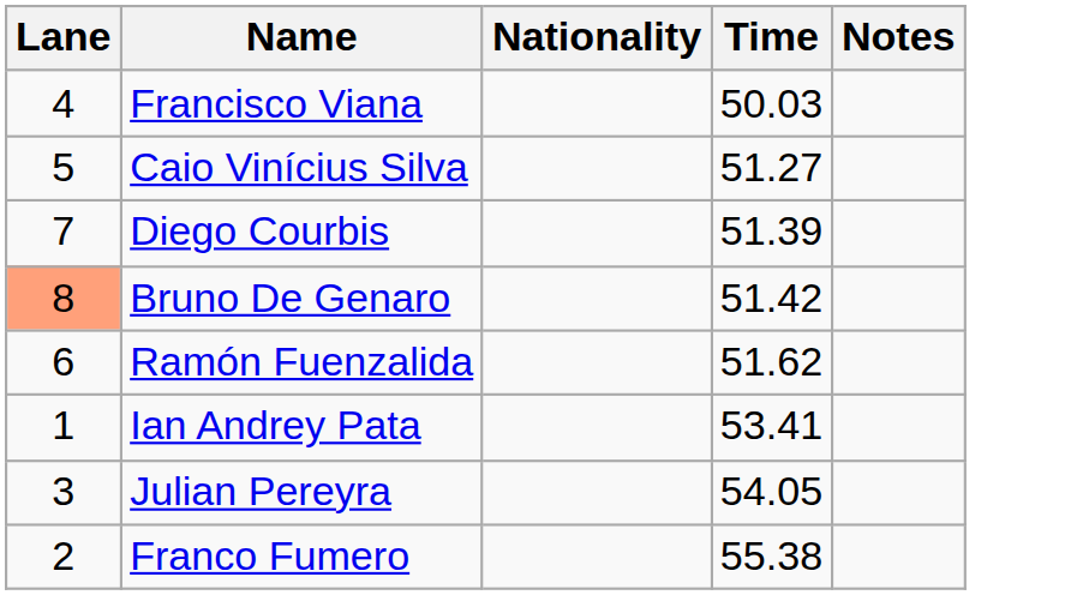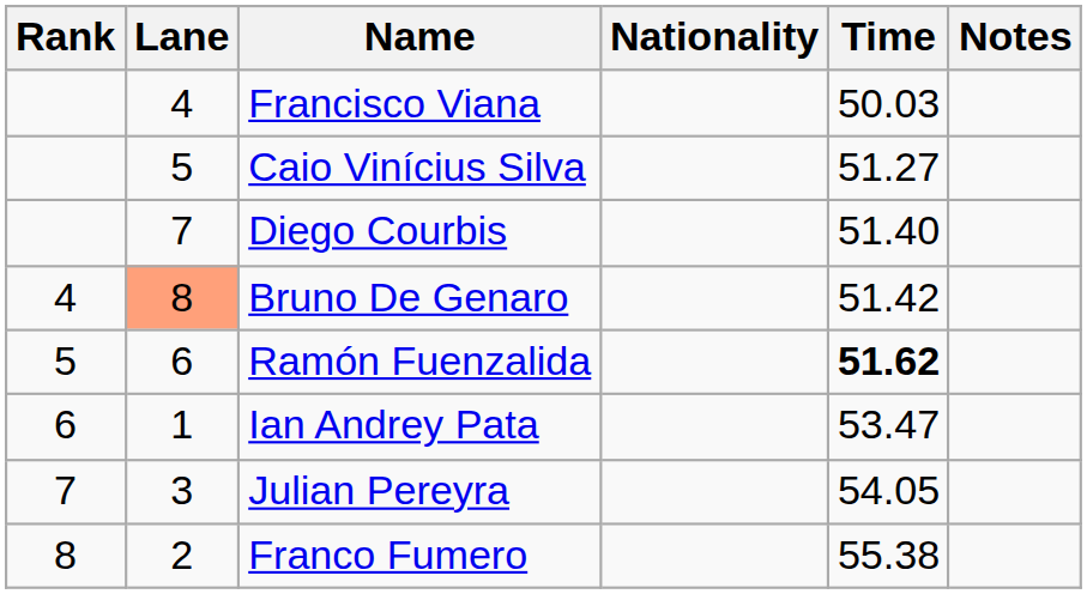 <table class="wikitable sortable" style="text-align:center">
 <tr>
+<th>Rank</th>
 <th>Lane</th>
 <th>Name</th>
 <th>Nationality</th>
 <th>Time</th>
 <th>Notes</th>
 </tr>
 <tr>
+<td></td>
 <td>4</td>
 <td align=left><a href='#'>Francisco Viana</a></td>
 <td align=left></td>
 <td>50.03</td>
 <td></td>
 </tr>
 <tr>
+<td></td>
 <td>5</td>
 <td align=left><a href='#'>Caio Vinícius Silva</a></td>
 <td align=left></td>
 <td>51.27</td>
 <td></td>
 </tr>
 <tr>
+<td></td>
 <td>7</td>
 <td align=left><a href='#'>Diego Courbis</a></td>
 <td align=left></td>
-<td>51.39</td>
+<td>51.40</td>
 <td></td>
 </tr>
 <tr>
+<td>4</td>
 <td style="background: lightsalmon;">8</td>
 <td align=left><a href='#'>Bruno De Genaro</a></td>
 <td align=left></td>
 <td>51.42</td>
 <td></td>
 </tr>
 <tr>
+<td>5</td>
 <td>6</td>
 <td align=left><a href='#'>Ramón Fuenzalida</a></td>
 <td align=left></td>
-<td>51.62</td>
+<td><strong>51.62</strong></td>
 <td></td>
 </tr>
 <tr>
+<td>6</td>
 <td>1</td>
 <td align=left><a href='#'>Ian Andrey Pata</a></td>
 <td align=left></td>
-<td>53.41</td>
+<td>53.47</td>
 <td></td>
 </tr>
 <tr>
+<td>7</td>
 <td>3</td>
 <td align=left><a href='#'>Julian Pereyra</a></td>
 <td align=left></td>
 <td>54.05</td>
 <td></td>
 </tr>
 <tr>
+<td>8</td>
 <td>2</td>
 <td align=left><a href='#'>Franco Fumero</a></td>
 <td align=left></td>
 <td>55.38</td>
 <td></td>
 </tr>
 </table>
